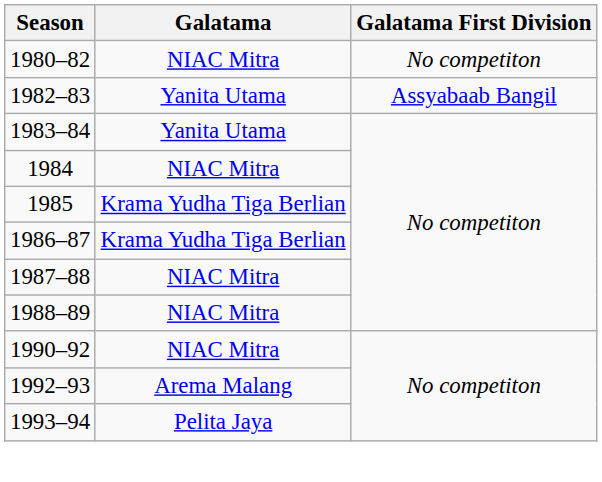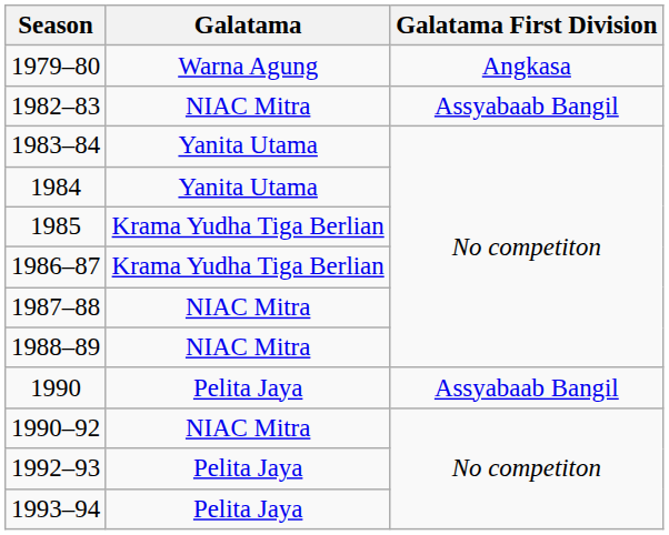 <table class="wikitable sortable" style="text-align: center;">
 <tr>
 <th>Season</th>
 <th>Galatama</th>
 <th>Galatama First Division</th>
 </tr>
 <tr>
-<td align=center>1980–82</td>
-<td><a href='#'>NIAC Mitra</a></td>
-<td align="center"><em>No competiton</em></td>
+<td align=center>1979–80</td>
+<td><a href='#'>Warna Agung</a></td>
+<td><a href='#'>Angkasa</a></td>
 </tr>
 <tr>
 <td align=center>1982–83</td>
-<td><a href='#'>Yanita Utama</a></td>
+<td><a href='#'>NIAC Mitra</a></td>
 <td><a href='#'>Assyabaab Bangil</a></td>
 </tr>
 <tr>
 <td align=center>1983–84</td>
 <td><a href='#'>Yanita Utama</a></td>
 <td align=center rowspan="6"><em>No competiton</em></td>
 </tr>
 <tr>
 <td align=center>1984</td>
-<td><a href='#'>NIAC Mitra</a></td>
+<td><a href='#'>Yanita Utama</a></td>
 </tr>
 <tr>
 <td align=center>1985</td>
 <td><a href='#'>Krama Yudha Tiga Berlian</a></td>
 </tr>
 <tr>
 <td align=center>1986–87</td>
 <td><a href='#'>Krama Yudha Tiga Berlian</a></td>
 </tr>
 <tr>
 <td align=center>1987–88</td>
 <td><a href='#'>NIAC Mitra</a></td>
 </tr>
 <tr>
 <td align=center>1988–89</td>
 <td><a href='#'>NIAC Mitra</a></td>
 </tr>
 <tr>
+<td align=center>1990</td>
+<td><a href='#'>Pelita Jaya</a></td>
+<td><a href='#'>Assyabaab Bangil</a></td>
+</tr>
+<tr>
 <td align=center>1990–92</td>
 <td><a href='#'>NIAC Mitra</a></td>
 <td align=center rowspan="3"><em>No competiton</em></td>
 </tr>
 <tr>
 <td align=center>1992–93</td>
-<td><a href='#'>Arema Malang</a></td>
+<td><a href='#'>Pelita Jaya</a></td>
 </tr>
 <tr>
 <td align=center>1993–94</td>
 <td><a href='#'>Pelita Jaya</a></td>
 </tr>
 </table>
